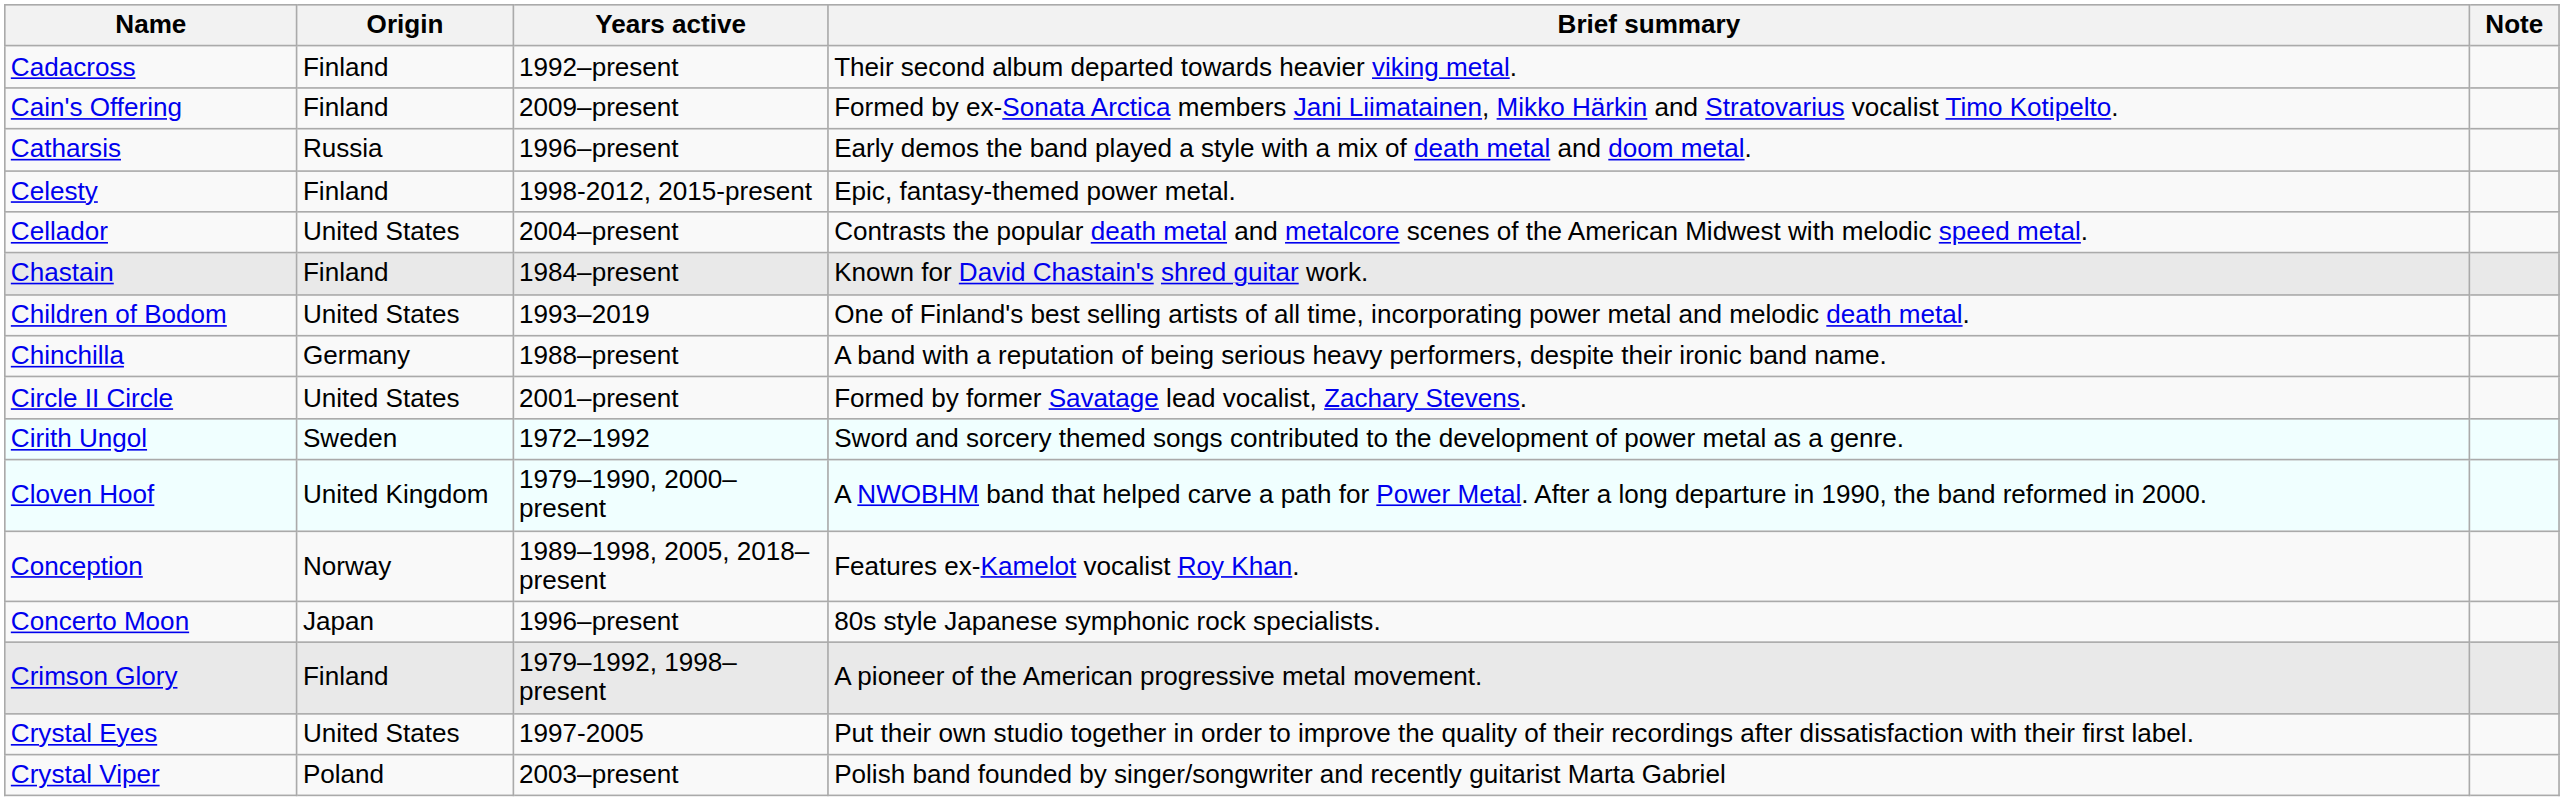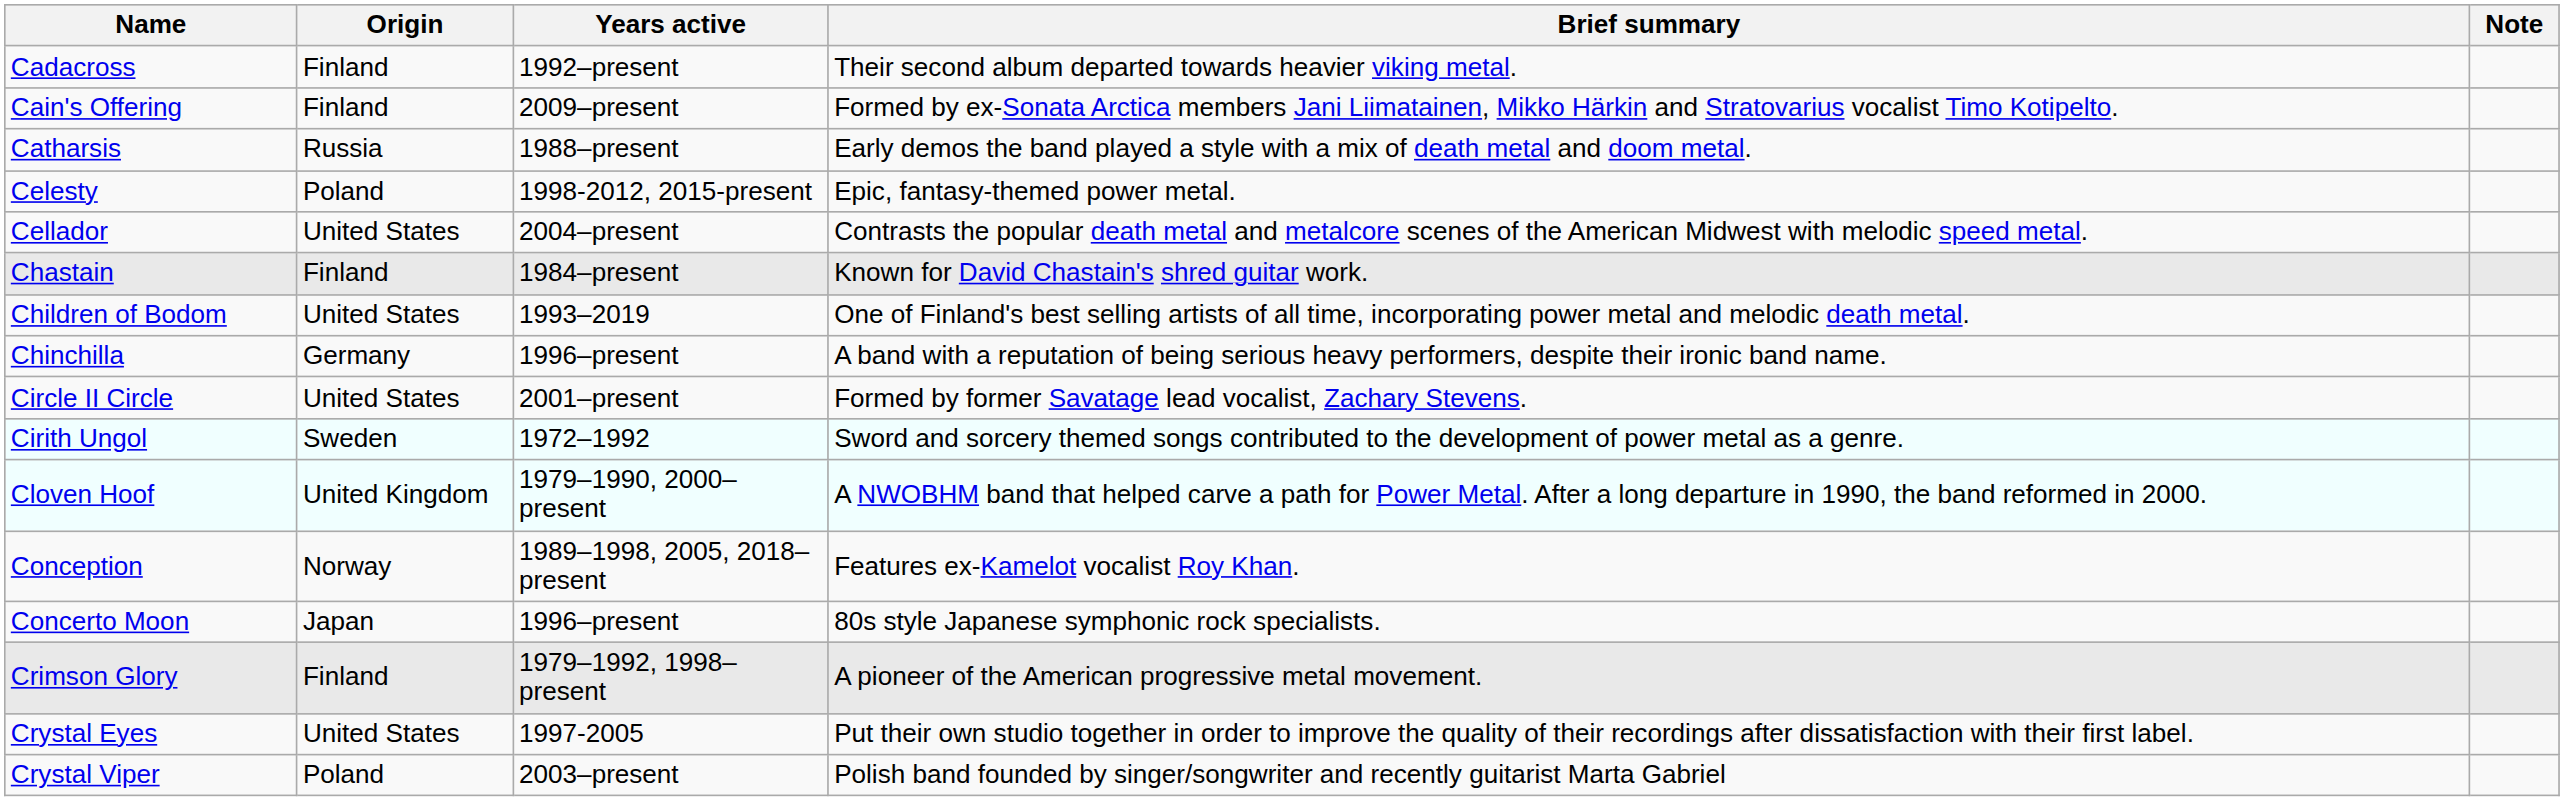 <table class= "wikitable sortable sticky-header-multi">
 <tr>
 <th style="width:11em">Name</th>
 <th style="width:8em">Origin</th>
 <th style="width:12em">Years active</th>
 <th style="width:65em">Brief summary</th>
 <th style="width:3em">Note</th>
 </tr>
 <tr>
 <td><a href='#'>Cadacross</a></td>
 <td>Finland</td>
 <td>1992–present</td>
 <td>Their second album departed towards heavier <a href='#'>viking metal</a>.</td>
 <td></td>
 </tr>
 <tr>
 <td><a href='#'>Cain's Offering</a></td>
 <td>Finland</td>
 <td>2009–present</td>
 <td>Formed by ex-<a href='#'>Sonata Arctica</a> members <a href='#'>Jani Liimatainen</a>, <a href='#'>Mikko Härkin</a> and <a href='#'>Stratovarius</a> vocalist <a href='#'>Timo Kotipelto</a>.</td>
 <td></td>
 </tr>
 <tr>
 <td><a href='#'>Catharsis</a></td>
 <td>Russia</td>
-<td>1996–present</td>
+<td>1988–present</td>
 <td>Early demos the band played a style with a mix of <a href='#'>death metal</a> and <a href='#'>doom metal</a>.</td>
 <td></td>
 </tr>
 <tr>
 <td><a href='#'>Celesty</a></td>
-<td>Finland</td>
+<td>Poland</td>
 <td>1998-2012, 2015-present</td>
 <td>Epic, fantasy-themed power metal.</td>
 <td></td>
 </tr>
 <tr>
 <td><a href='#'>Cellador</a></td>
 <td>United States</td>
 <td>2004–present</td>
 <td>Contrasts the popular <a href='#'>death metal</a> and <a href='#'>metalcore</a> scenes of the American Midwest with melodic <a href='#'>speed metal</a>.</td>
 <td></td>
 </tr>
 <tr style="background:#e9e9e9;">
 <td><a href='#'>Chastain</a></td>
 <td>Finland</td>
 <td>1984–present</td>
 <td>Known for <a href='#'>David Chastain's</a> <a href='#'>shred guitar</a> work.</td>
 <td></td>
 </tr>
 <tr>
 <td><a href='#'>Children of Bodom</a></td>
 <td>United States</td>
 <td>1993–2019</td>
 <td>One of Finland's best selling artists of all time, incorporating power metal and melodic <a href='#'>death metal</a>.</td>
 <td></td>
 </tr>
 <tr>
 <td><a href='#'>Chinchilla</a></td>
 <td>Germany</td>
-<td>1988–present</td>
+<td>1996–present</td>
 <td>A band with a reputation of being serious heavy performers, despite their ironic band name.</td>
 <td></td>
 </tr>
 <tr>
 <td><a href='#'>Circle II Circle</a></td>
 <td>United States</td>
 <td>2001–present</td>
 <td>Formed by former <a href='#'>Savatage</a> lead vocalist, <a href='#'>Zachary Stevens</a>.</td>
 <td></td>
 </tr>
 <tr style="background:#f0ffff;">
 <td><a href='#'>Cirith Ungol</a></td>
 <td>Sweden</td>
 <td>1972–1992</td>
 <td>Sword and sorcery themed songs contributed to the development of power metal as a genre.</td>
 <td></td>
 </tr>
 <tr style="background:#f0ffff;">
 <td><a href='#'>Cloven Hoof</a></td>
 <td>United Kingdom</td>
 <td>1979–1990, 2000–present</td>
 <td>A <a href='#'>NWOBHM</a> band that helped carve a path for <a href='#'>Power Metal</a>. After a long departure in 1990, the band reformed in 2000.</td>
 <td></td>
 </tr>
 <tr>
 <td><a href='#'>Conception</a></td>
 <td>Norway</td>
 <td>1989–1998, 2005, 2018–present</td>
 <td>Features ex-<a href='#'>Kamelot</a> vocalist <a href='#'>Roy Khan</a>.</td>
 <td></td>
 </tr>
 <tr>
 <td><a href='#'>Concerto Moon</a></td>
 <td>Japan</td>
 <td>1996–present</td>
 <td>80s style Japanese symphonic rock specialists.</td>
 <td></td>
 </tr>
 <tr style="background:#e9e9e9;">
 <td><a href='#'>Crimson Glory</a></td>
 <td>Finland</td>
 <td>1979–1992, 1998–present</td>
 <td>A pioneer of the American progressive metal movement.</td>
 <td></td>
 </tr>
 <tr>
 <td><a href='#'>Crystal Eyes</a></td>
 <td>United States</td>
 <td>1997-2005</td>
 <td>Put their own studio together in order to improve the quality of their recordings after dissatisfaction with their first label.</td>
 <td></td>
 </tr>
 <tr>
 <td><a href='#'>Crystal Viper</a></td>
 <td>Poland</td>
 <td>2003–present</td>
 <td>Polish band founded by singer/songwriter and recently guitarist Marta Gabriel</td>
 <td></td>
 </tr>
 </table>
